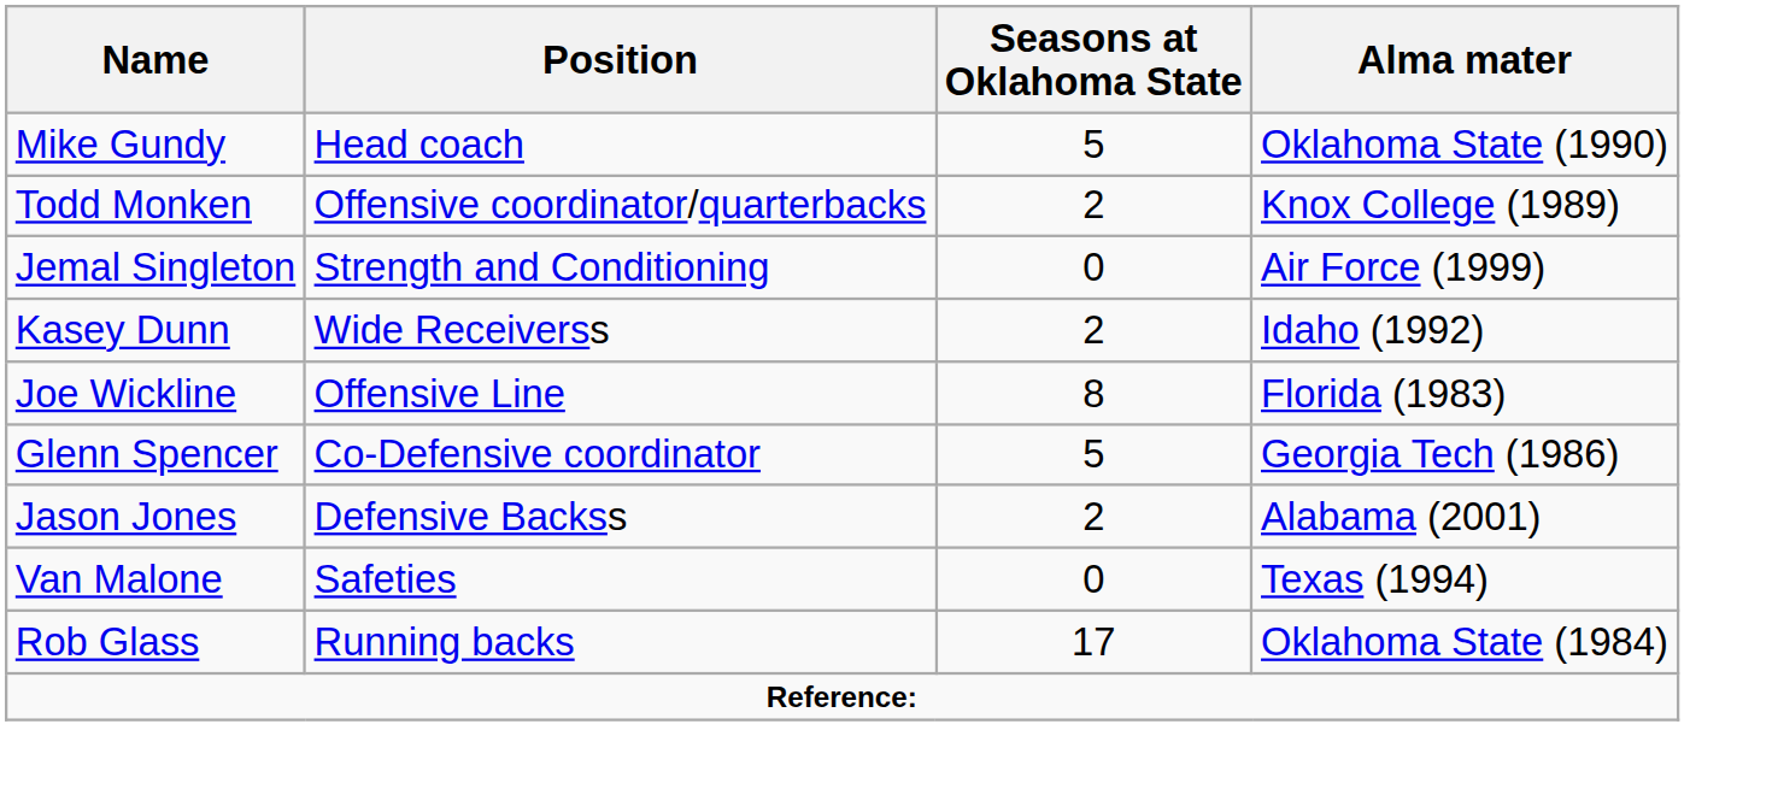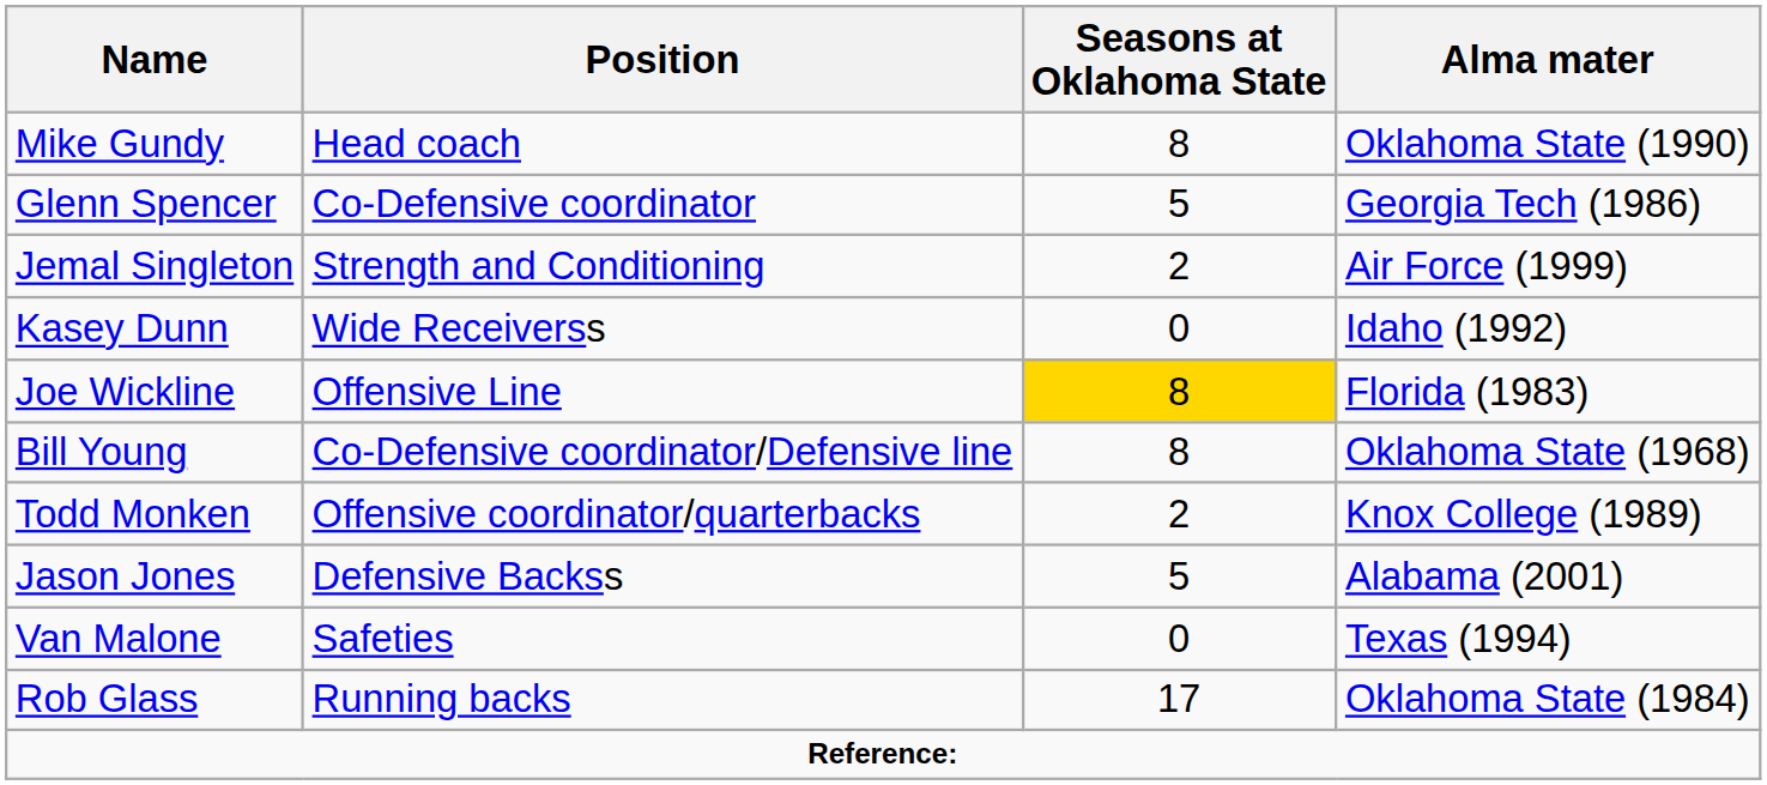 <table class="wikitable" border="1" style="font-size:90%;">
 <tr>
 <th>Name</th>
 <th>Position</th>
 <th>Seasons at<br>Oklahoma State</th>
 <th>Alma mater</th>
 </tr>
 <tr>
 <td><a href='#'>Mike Gundy</a></td>
 <td><a href='#'>Head coach</a></td>
+<td align=center>8</td>
+<td><a href='#'>Oklahoma State</a> (1990)</td>
+</tr>
+<tr>
+<td><a href='#'>Glenn Spencer</a></td>
+<td><a href='#'>Co-Defensive coordinator</a></td>
 <td align=center>5</td>
-<td><a href='#'>Oklahoma State</a> (1990)</td>
+<td><a href='#'>Georgia Tech</a> (1986)</td>
+</tr>
+<tr>
+<td><a href='#'>Jemal Singleton</a></td>
+<td><a href='#'>Strength and Conditioning</a></td>
+<td align=center>2</td>
+<td><a href='#'>Air Force</a> (1999)</td>
+</tr>
+<tr>
+<td><a href='#'>Kasey Dunn</a></td>
+<td><a href='#'>Wide Receivers</a>s</td>
+<td align=center>0</td>
+<td><a href='#'>Idaho</a> (1992)</td>
+</tr>
+<tr>
+<td><a href='#'>Joe Wickline</a></td>
+<td><a href='#'>Offensive Line</a></td>
+<td align=center style="background: gold;">8</td>
+<td><a href='#'>Florida</a> (1983)</td>
+</tr>
+<tr>
+<td><a href='#'>Bill Young</a></td>
+<td><a href='#'>Co-Defensive coordinator</a>/<a href='#'>Defensive line</a></td>
+<td align=center>8</td>
+<td><a href='#'>Oklahoma State</a> (1968)</td>
 </tr>
 <tr>
 <td><a href='#'>Todd Monken</a></td>
 <td><a href='#'>Offensive coordinator</a>/<a href='#'>quarterbacks</a></td>
 <td align=center>2</td>
 <td><a href='#'>Knox College</a> (1989)</td>
 </tr>
 <tr>
-<td><a href='#'>Jemal Singleton</a></td>
-<td><a href='#'>Strength and Conditioning</a></td>
-<td align=center>0</td>
-<td><a href='#'>Air Force</a> (1999)</td>
-</tr>
-<tr>
-<td><a href='#'>Kasey Dunn</a></td>
-<td><a href='#'>Wide Receivers</a>s</td>
-<td align=center>2</td>
-<td><a href='#'>Idaho</a> (1992)</td>
-</tr>
-<tr>
-<td><a href='#'>Joe Wickline</a></td>
-<td><a href='#'>Offensive Line</a></td>
-<td align=center>8</td>
-<td><a href='#'>Florida</a> (1983)</td>
-</tr>
-<tr>
-<td><a href='#'>Glenn Spencer</a></td>
-<td><a href='#'>Co-Defensive coordinator</a></td>
-<td align=center>5</td>
-<td><a href='#'>Georgia Tech</a> (1986)</td>
-</tr>
-<tr>
 <td><a href='#'>Jason Jones</a></td>
 <td><a href='#'>Defensive Backs</a>s</td>
-<td align=center>2</td>
+<td align=center>5</td>
 <td><a href='#'>Alabama</a> (2001)</td>
 </tr>
 <tr>
 <td><a href='#'>Van Malone</a></td>
 <td><a href='#'>Safeties</a></td>
 <td align=center>0</td>
 <td><a href='#'>Texas</a> (1994)</td>
 </tr>
 <tr>
 <td><a href='#'>Rob Glass</a></td>
 <td><a href='#'>Running backs</a></td>
 <td align=center>17</td>
 <td><a href='#'>Oklahoma State</a> (1984)</td>
 </tr>
 <tr>
 <td colspan="4" style="font-size: 8pt" align="center"><strong>Reference:</strong></td>
 </tr>
 </table>
